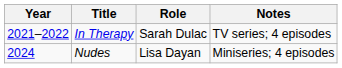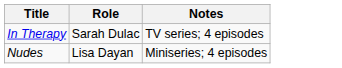 <table class="wikitable sortable">
 <tr>
-<th>Year</th>
 <th>Title</th>
 <th>Role</th>
 <th class="unsortable">Notes</th>
 </tr>
 <tr>
-<td><a href='#'>2021</a>–<a href='#'>2022</a></td>
 <td><em><a href='#'>In Therapy</a></em></td>
 <td>Sarah Dulac</td>
 <td>TV series; 4 episodes</td>
 </tr>
 <tr>
-<td><a href='#'>2024</a></td>
 <td><em>Nudes</em></td>
 <td>Lisa Dayan</td>
 <td>Miniseries; 4 episodes</td>
 </tr>
 </table>
